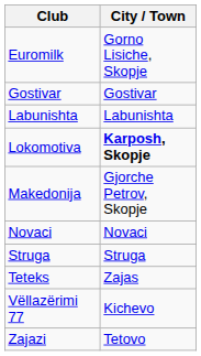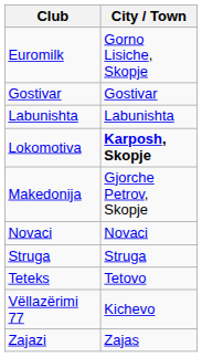 <table class="wikitable sortable">
 <tr>
 <th width="100px">Club</th>
 <th width="100px">City / Town</th>
 </tr>
 <tr>
 <td><a href='#'>Euromilk</a></td>
 <td><a href='#'>Gorno Lisiche</a>, <a href='#'>Skopje</a></td>
 </tr>
 <tr>
 <td><a href='#'>Gostivar</a></td>
 <td><a href='#'>Gostivar</a></td>
 </tr>
 <tr>
 <td><a href='#'>Labunishta</a></td>
 <td><a href='#'>Labunishta</a></td>
 </tr>
 <tr>
 <td><a href='#'>Lokomotiva</a></td>
 <td><strong><a href='#'>Karposh</a>, Skopje</strong></td>
 </tr>
 <tr>
 <td><a href='#'>Makedonija</a></td>
 <td><a href='#'>Gjorche Petrov</a>, Skopje</td>
 </tr>
 <tr>
 <td><a href='#'>Novaci</a></td>
 <td><a href='#'>Novaci</a></td>
 </tr>
 <tr>
 <td><a href='#'>Struga</a></td>
 <td><a href='#'>Struga</a></td>
 </tr>
 <tr>
 <td><a href='#'>Teteks</a></td>
-<td><a href='#'>Zajas</a></td>
+<td><a href='#'>Tetovo</a></td>
 </tr>
 <tr>
 <td><a href='#'>Vëllazërimi 77</a></td>
 <td><a href='#'>Kichevo</a></td>
 </tr>
 <tr>
 <td><a href='#'>Zajazi</a></td>
-<td><a href='#'>Tetovo</a></td>
+<td><a href='#'>Zajas</a></td>
 </tr>
 </table>
